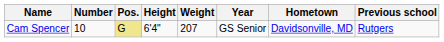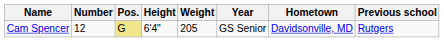 <table class="wikitable sortable" border="1">
 <tr>
 <th>Name</th>
 <th>Number</th>
 <th>Pos.</th>
 <th>Height</th>
 <th>Weight</th>
 <th>Year</th>
 <th>Hometown</th>
 <th class="unsortable">Previous school</th>
 </tr>
 <tr>
 <td><a href='#'>Cam Spencer</a></td>
-<td>10</td>
+<td>12</td>
 <td style="background: khaki;">G</td>
 <td>6'4"</td>
-<td>207</td>
+<td>205</td>
 <td>GS Senior</td>
 <td><a href='#'>Davidsonville, MD</a></td>
 <td><a href='#'>Rutgers</a></td>
 </tr>
 </table>
